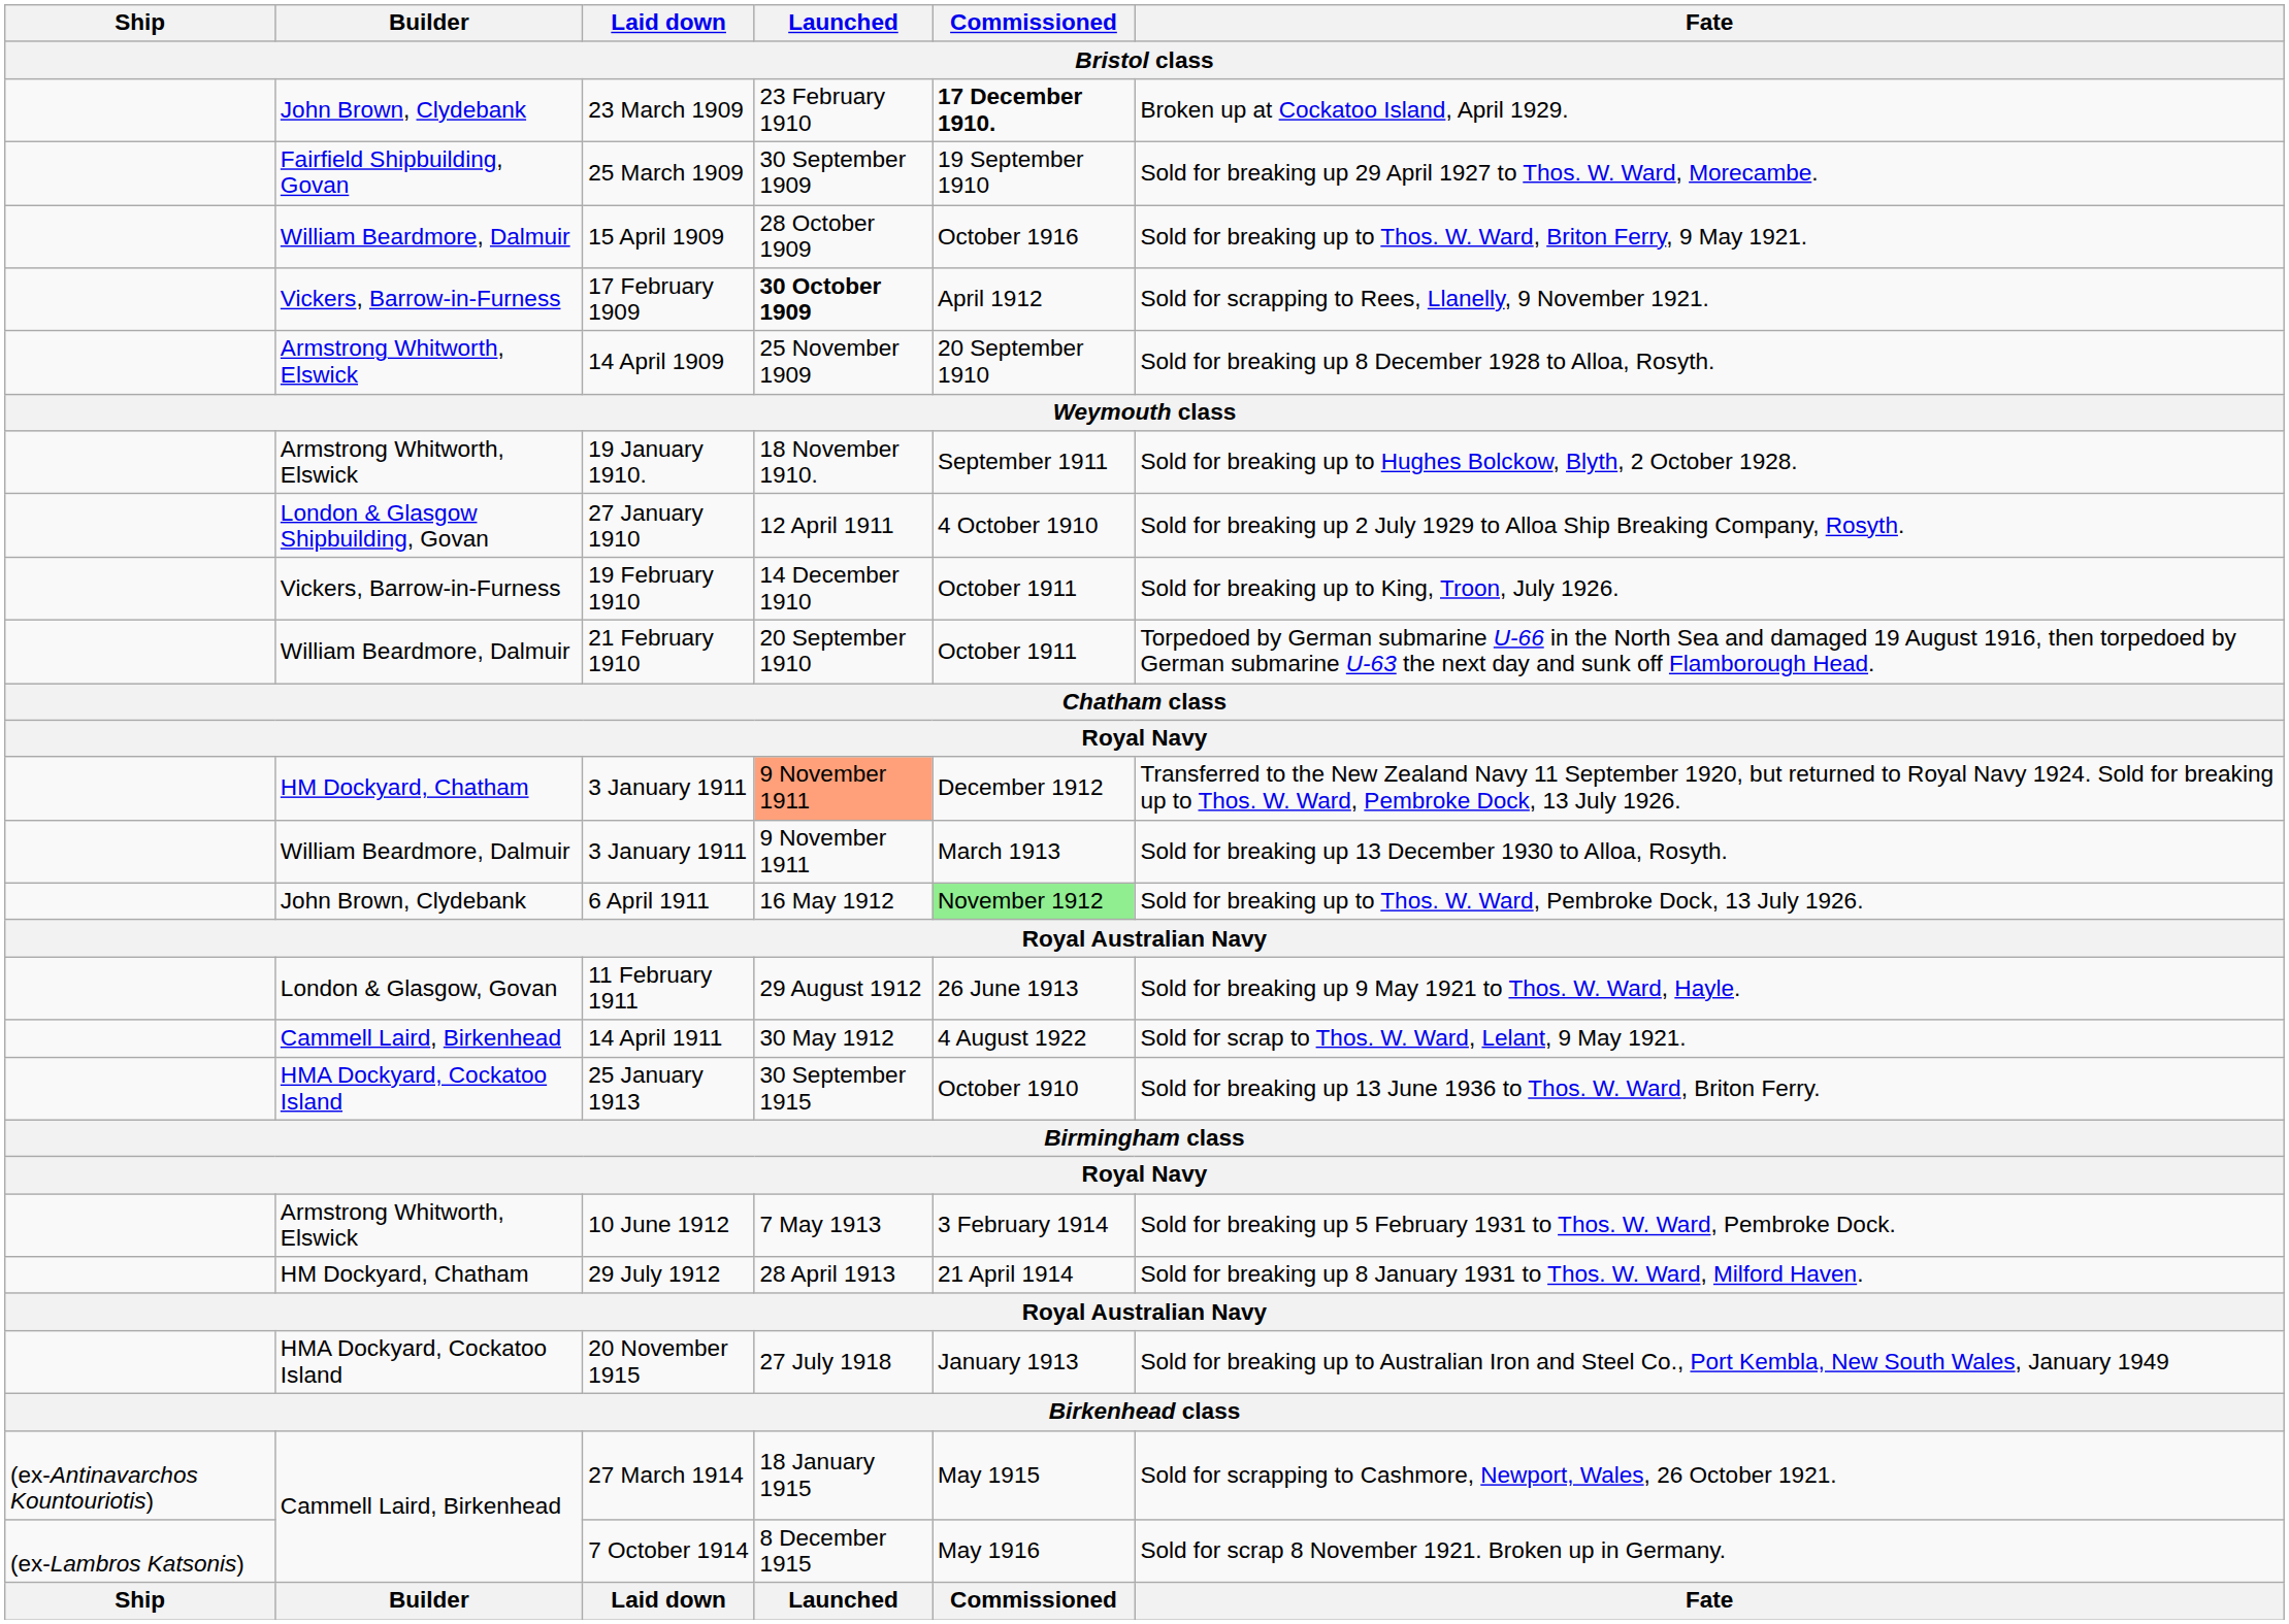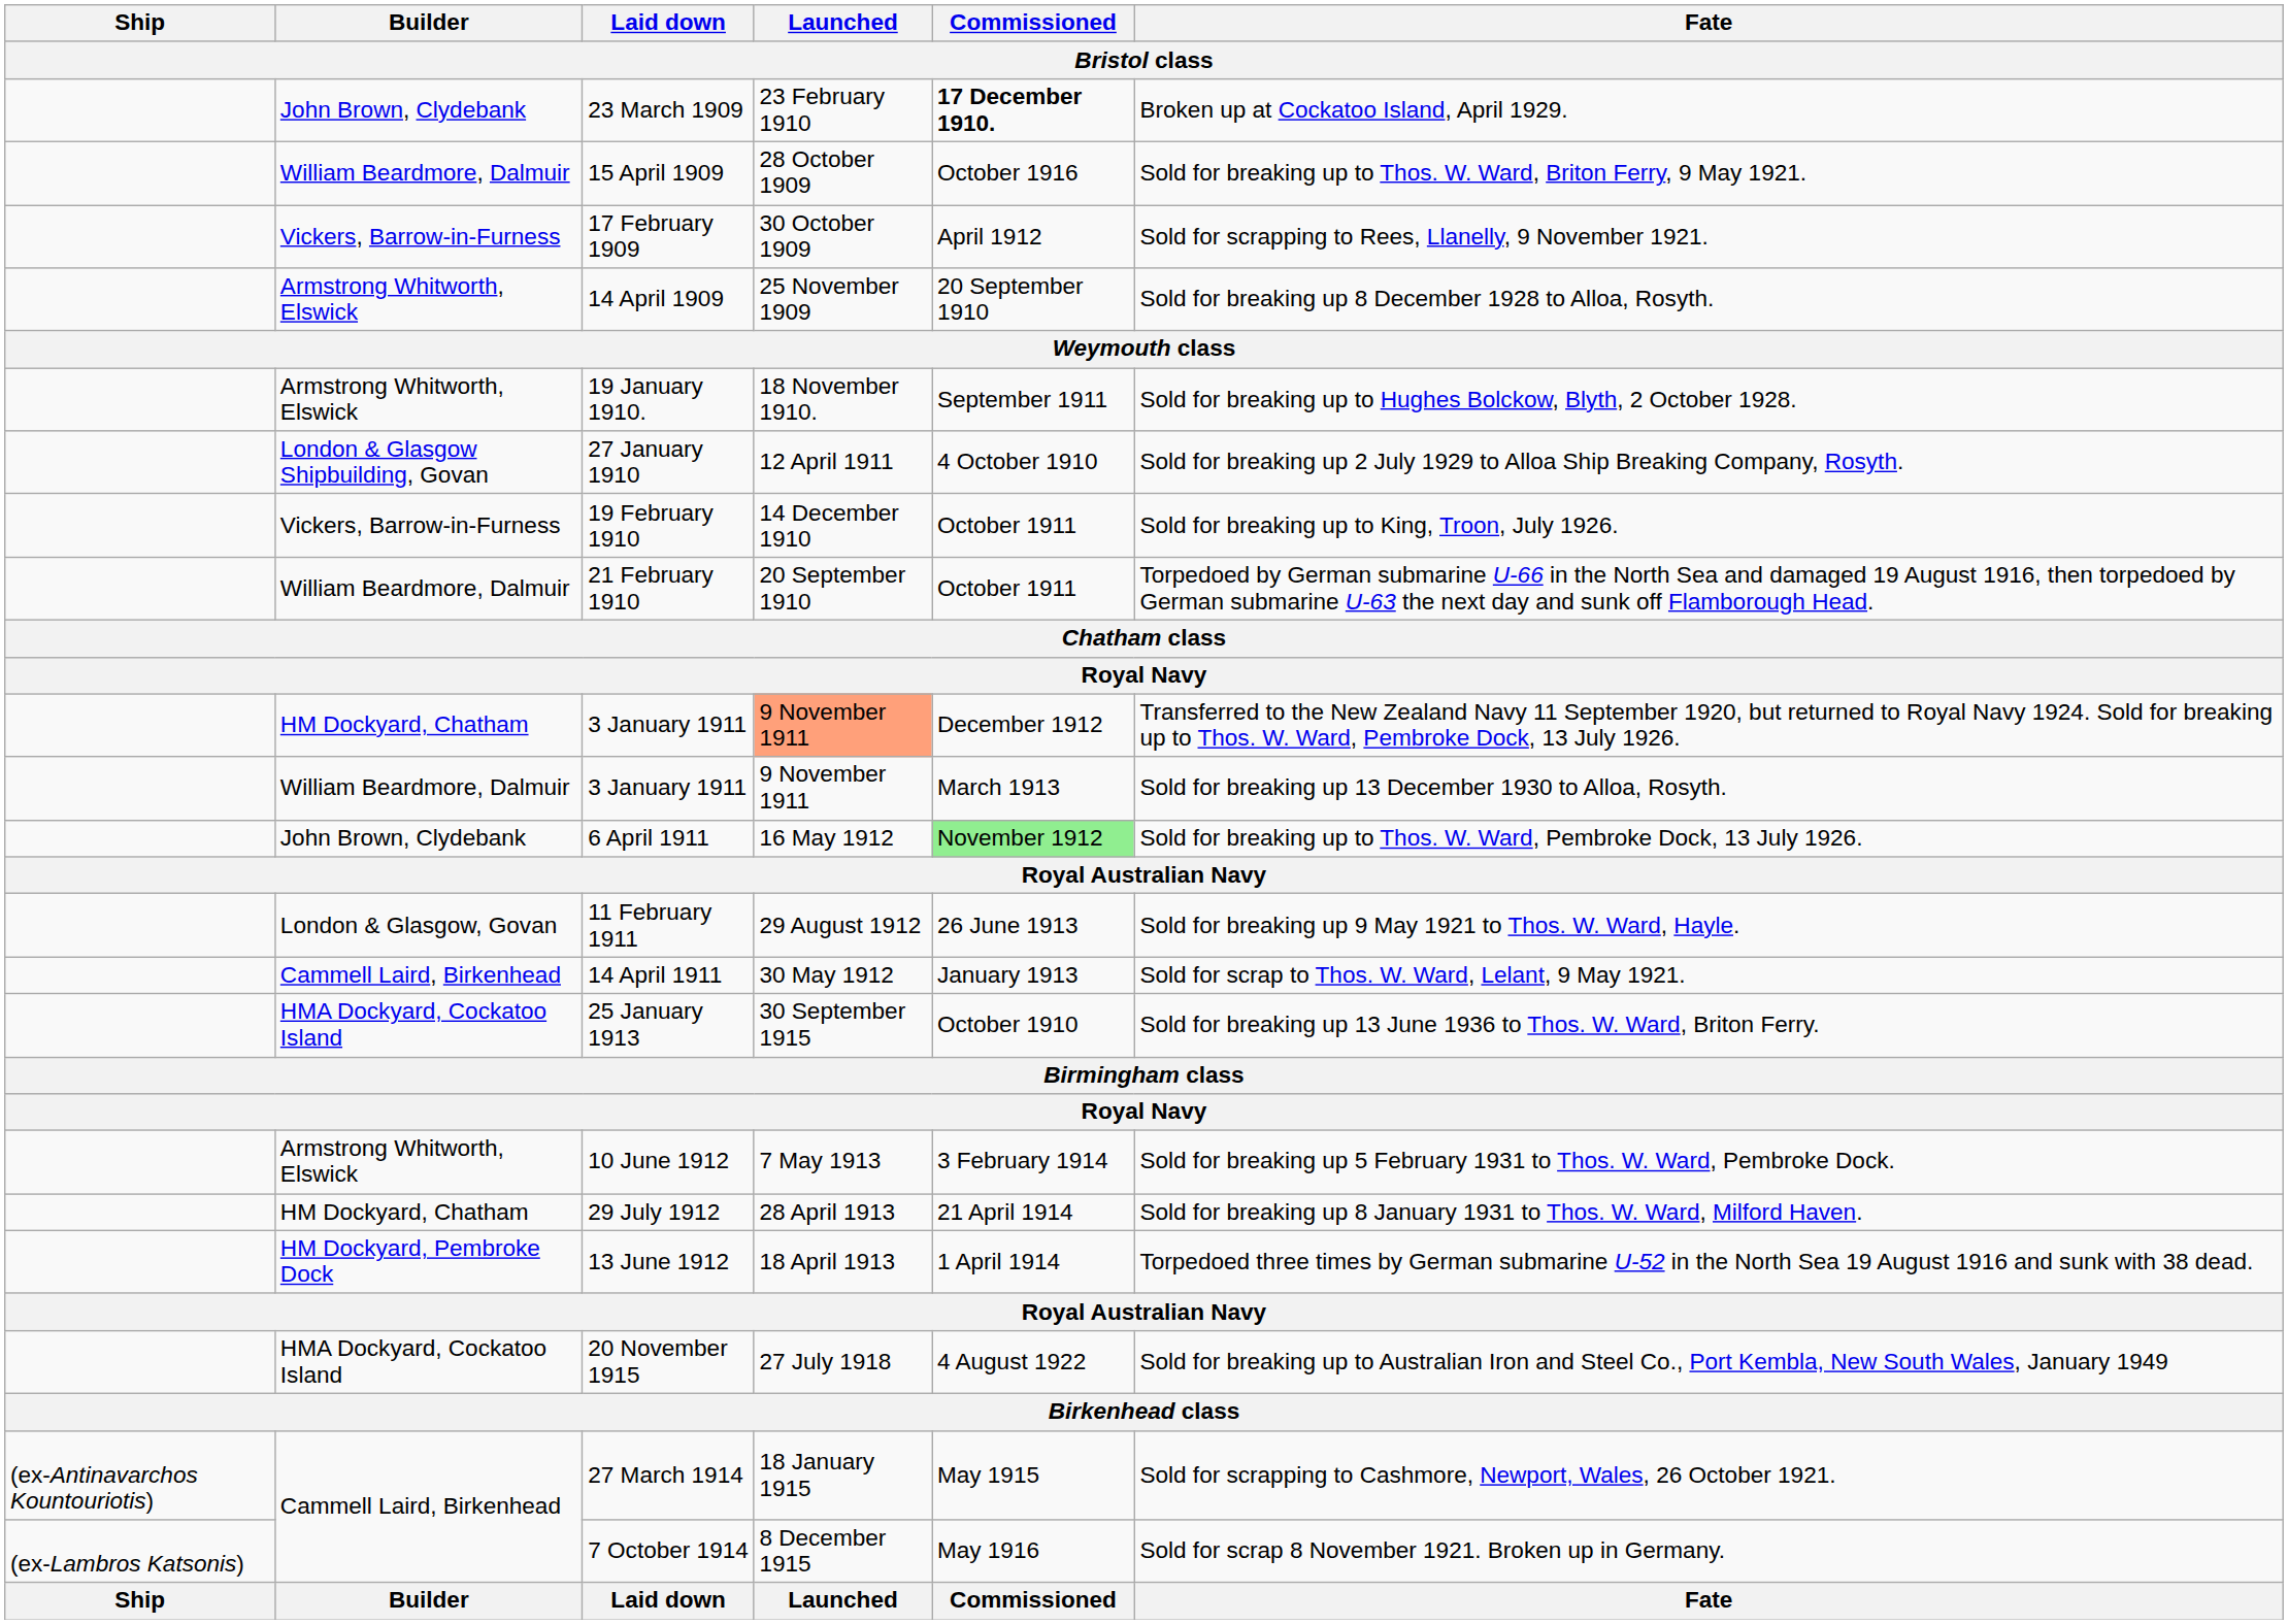 <table class="wikitable plainrowheaders">
 <tr>
 <th scope="col">Ship</th>
 <th scope="col">Builder</th>
 <th scope="col"><a href='#'>Laid down</a></th>
 <th scope="col"><a href='#'>Launched</a></th>
 <th scope="col"><a href='#'>Commissioned</a></th>
 <th scope="col">Fate</th>
 </tr>
 <tr>
 <th colspan=6><em>Bristol</em> class</th>
 </tr>
 <tr>
 <td></td>
 <td><a href='#'>John Brown</a>, <a href='#'>Clydebank</a></td>
 <td>23 March 1909</td>
 <td>23 February 1910</td>
 <td><strong>17 December 1910.</strong></td>
 <td>Broken up at <a href='#'>Cockatoo Island</a>, April 1929.</td>
 </tr>
 <tr>
 <td></td>
-<td><a href='#'>Fairfield Shipbuilding</a>, <a href='#'>Govan</a></td>
-<td>25 March 1909</td>
-<td>30 September 1909</td>
-<td>19 September 1910</td>
-<td>Sold for breaking up 29 April 1927 to <a href='#'>Thos. W. Ward</a>, <a href='#'>Morecambe</a>.</td>
-</tr>
-<tr>
-<td></td>
 <td><a href='#'>William Beardmore</a>, <a href='#'>Dalmuir</a></td>
 <td>15 April 1909</td>
 <td>28 October 1909</td>
 <td>October 1916</td>
 <td>Sold for breaking up to <a href='#'>Thos. W. Ward</a>, <a href='#'>Briton Ferry</a>, 9 May 1921.</td>
 </tr>
 <tr>
 <td></td>
 <td><a href='#'>Vickers</a>, <a href='#'>Barrow-in-Furness</a></td>
 <td>17 February 1909</td>
-<td><strong>30 October 1909</strong></td>
+<td>30 October 1909</td>
 <td>April 1912</td>
 <td>Sold for scrapping to Rees, <a href='#'>Llanelly</a>, 9 November 1921.</td>
 </tr>
 <tr>
 <td></td>
 <td><a href='#'>Armstrong Whitworth</a>, <a href='#'>Elswick</a></td>
 <td>14 April 1909</td>
 <td>25 November 1909</td>
 <td>20 September 1910</td>
 <td>Sold for breaking up 8 December 1928 to Alloa, Rosyth.</td>
 </tr>
 <tr>
 <th colspan=6><em>Weymouth</em> class</th>
 </tr>
 <tr>
 <td></td>
 <td>Armstrong Whitworth, Elswick</td>
 <td>19 January 1910.</td>
 <td>18 November 1910.</td>
 <td>September 1911</td>
 <td>Sold for breaking up to <a href='#'>Hughes Bolckow</a>, <a href='#'>Blyth</a>, 2 October 1928.</td>
 </tr>
 <tr>
 <td></td>
 <td><a href='#'>London & Glasgow Shipbuilding</a>, Govan</td>
 <td>27 January 1910</td>
 <td>12 April 1911</td>
 <td>4 October 1910</td>
 <td>Sold for breaking up 2 July 1929 to Alloa Ship Breaking Company, <a href='#'>Rosyth</a>.</td>
 </tr>
 <tr>
 <td></td>
 <td>Vickers, Barrow-in-Furness</td>
 <td>19 February 1910</td>
 <td>14 December 1910</td>
 <td>October 1911</td>
 <td>Sold for breaking up to King, <a href='#'>Troon</a>, July 1926.</td>
 </tr>
 <tr>
 <td></td>
 <td>William Beardmore, Dalmuir</td>
 <td>21 February 1910</td>
 <td>20 September 1910</td>
 <td>October 1911</td>
 <td>Torpedoed by German submarine <a href='#'><em>U-66</em></a> in the North Sea and damaged 19 August 1916, then torpedoed by German submarine <a href='#'><em>U-63</em></a> the next day and sunk off <a href='#'>Flamborough Head</a>.</td>
 </tr>
 <tr>
 <th colspan=6><em>Chatham</em> class</th>
 </tr>
 <tr>
 <th align=center colspan=6>Royal Navy</th>
 </tr>
 <tr>
 <td></td>
 <td><a href='#'>HM Dockyard, Chatham</a></td>
 <td>3 January 1911</td>
 <td style="background: lightsalmon;">9 November 1911</td>
 <td>December 1912</td>
 <td>Transferred to the New Zealand Navy 11 September 1920, but returned to Royal Navy 1924. Sold for breaking up to <a href='#'>Thos. W. Ward</a>, <a href='#'>Pembroke Dock</a>, 13 July 1926.</td>
 </tr>
 <tr>
 <td></td>
 <td>William Beardmore, Dalmuir</td>
 <td>3 January 1911</td>
 <td>9 November 1911</td>
 <td>March 1913</td>
 <td>Sold for breaking up 13 December 1930 to Alloa, Rosyth.</td>
 </tr>
 <tr>
 <td></td>
 <td>John Brown, Clydebank</td>
 <td>6 April 1911</td>
 <td>16 May 1912</td>
 <td style="background: lightgreen;">November 1912</td>
 <td>Sold for breaking up to <a href='#'>Thos. W. Ward</a>, Pembroke Dock, 13 July 1926.</td>
 </tr>
 <tr>
 <th align=center colspan=6>Royal Australian Navy</th>
 </tr>
 <tr>
 <td></td>
 <td>London & Glasgow, Govan</td>
 <td>11 February 1911</td>
 <td>29 August 1912</td>
 <td>26 June 1913</td>
 <td>Sold for breaking up 9 May 1921 to <a href='#'>Thos. W. Ward</a>, <a href='#'>Hayle</a>.</td>
 </tr>
 <tr>
 <td></td>
 <td><a href='#'>Cammell Laird</a>, <a href='#'>Birkenhead</a></td>
 <td>14 April 1911</td>
 <td>30 May 1912</td>
-<td>4 August 1922</td>
+<td>January 1913</td>
 <td>Sold for scrap to <a href='#'>Thos. W. Ward</a>, <a href='#'>Lelant</a>, 9 May 1921.</td>
 </tr>
 <tr>
 <td></td>
 <td><a href='#'>HMA Dockyard, Cockatoo Island</a></td>
 <td>25 January 1913</td>
 <td>30 September 1915</td>
 <td>October 1910</td>
 <td>Sold for breaking up 13 June 1936 to <a href='#'>Thos. W. Ward</a>, Briton Ferry.</td>
 </tr>
 <tr>
 <th colspan=6><em>Birmingham</em> class</th>
 </tr>
 <tr>
 <th align=center colspan=6>Royal Navy</th>
 </tr>
 <tr>
 <td></td>
 <td>Armstrong Whitworth, Elswick</td>
 <td>10 June 1912</td>
 <td>7 May 1913</td>
 <td>3 February 1914</td>
 <td>Sold for breaking up 5 February 1931 to <a href='#'>Thos. W. Ward</a>, Pembroke Dock.</td>
 </tr>
 <tr>
 <td></td>
 <td>HM Dockyard, Chatham</td>
 <td>29 July 1912</td>
 <td>28 April 1913</td>
 <td>21 April 1914</td>
 <td>Sold for breaking up 8 January 1931 to <a href='#'>Thos. W. Ward</a>, <a href='#'>Milford Haven</a>.</td>
 </tr>
 <tr>
+<td></td>
+<td><a href='#'>HM Dockyard, Pembroke Dock</a></td>
+<td>13 June 1912</td>
+<td>18 April 1913</td>
+<td>1 April 1914</td>
+<td>Torpedoed three times by German submarine <a href='#'><em>U-52</em></a> in the North Sea 19 August 1916 and sunk with 38 dead.</td>
+</tr>
+<tr>
 <th align=center colspan=6>Royal Australian Navy</th>
 </tr>
 <tr>
 <td></td>
 <td>HMA Dockyard, Cockatoo Island</td>
 <td>20 November 1915</td>
 <td>27 July 1918</td>
-<td>January 1913</td>
+<td>4 August 1922</td>
 <td>Sold for breaking up to Australian Iron and Steel Co., <a href='#'>Port Kembla, New South Wales</a>, January 1949</td>
 </tr>
 <tr>
 <th colspan=6><em>Birkenhead</em> class</th>
 </tr>
 <tr>
 <td><br>(ex-<em>Antinavarchos Kountouriotis</em>)</td>
 <td rowspan=2>Cammell Laird, Birkenhead</td>
 <td>27 March 1914</td>
 <td>18 January 1915</td>
 <td>May 1915</td>
 <td>Sold for scrapping to Cashmore, <a href='#'>Newport, Wales</a>, 26 October 1921.</td>
 </tr>
 <tr>
 <td><br>(ex-<em>Lambros Katsonis</em>)</td>
 <td>7 October 1914</td>
 <td>8 December 1915</td>
 <td>May 1916</td>
 <td>Sold for scrap 8 November 1921. Broken up in Germany.</td>
 </tr>
 <tr>
 <th align = center>Ship</th>
 <th align = center>Builder</th>
 <th align = center>Laid down</th>
 <th align = center>Launched</th>
 <th align = center>Commissioned</th>
 <th align = center>Fate</th>
 </tr>
 </table>
